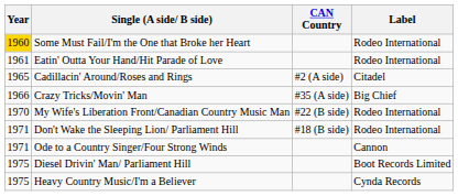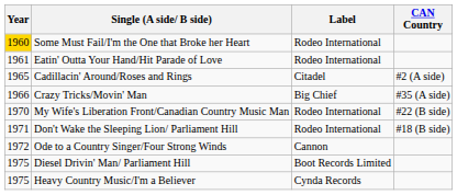 <table class="wikitable">
 <tr>
 <th>Year</th>
 <th>Single (A side/ B side)</th>
+<th>Label</th>
 <th><a href='#'>CAN</a><br>Country</th>
-<th>Label</th>
 </tr>
 <tr>
 <td style="background: gold;">1960</td>
 <td>Some Must Fail/I'm the One that Broke her Heart</td>
+<td>Rodeo International</td>
 <td></td>
-<td>Rodeo International</td>
 </tr>
 <tr>
 <td>1961</td>
 <td>Eatin' Outta Your Hand/Hit Parade of Love</td>
+<td>Rodeo International</td>
 <td></td>
-<td>Rodeo International</td>
 </tr>
 <tr>
 <td>1965</td>
 <td>Cadillacin' Around/Roses and Rings</td>
+<td>Citadel</td>
 <td>#2 (A side)</td>
-<td>Citadel</td>
 </tr>
 <tr>
 <td>1966</td>
 <td>Crazy Tricks/Movin' Man</td>
+<td>Big Chief</td>
 <td>#35 (A side)</td>
-<td>Big Chief</td>
 </tr>
 <tr>
 <td>1970</td>
 <td>My Wife's Liberation Front/Canadian Country Music Man</td>
+<td>Rodeo International</td>
 <td>#22 (B side)</td>
-<td>Rodeo International</td>
 </tr>
 <tr>
 <td>1971</td>
 <td>Don't Wake the Sleeping Lion/ Parliament Hill</td>
+<td>Rodeo International</td>
 <td>#18 (B side)</td>
-<td>Rodeo International</td>
 </tr>
 <tr>
-<td>1971</td>
+<td>1972</td>
 <td>Ode to a Country Singer/Four Strong Winds</td>
+<td>Cannon</td>
 <td></td>
-<td>Cannon</td>
 </tr>
 <tr>
 <td>1975</td>
 <td>Diesel Drivin' Man/ Parliament Hill</td>
+<td>Boot Records Limited</td>
 <td></td>
-<td>Boot Records Limited</td>
 </tr>
 <tr>
 <td>1975</td>
 <td>Heavy Country Music/I'm a Believer</td>
+<td>Cynda Records</td>
 <td></td>
-<td>Cynda Records</td>
 </tr>
 </table>
